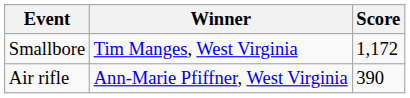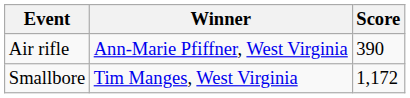 <table class="wikitable sortable">
 <tr>
 <th>Event</th>
 <th>Winner</th>
 <th>Score</th>
 </tr>
 <tr>
+<td>Air rifle</td>
+<td><a href='#'>Ann-Marie Pfiffner</a>, <a href='#'>West Virginia</a></td>
+<td>390</td>
+</tr>
+<tr>
 <td>Smallbore</td>
 <td><a href='#'>Tim Manges</a>, <a href='#'>West Virginia</a></td>
 <td>1,172</td>
 </tr>
-<tr>
-<td>Air rifle</td>
-<td><a href='#'>Ann-Marie Pfiffner</a>, <a href='#'>West Virginia</a></td>
-<td>390</td>
-</tr>
 </table>
